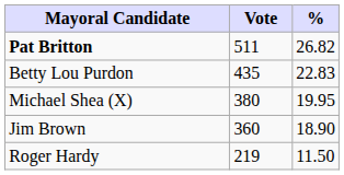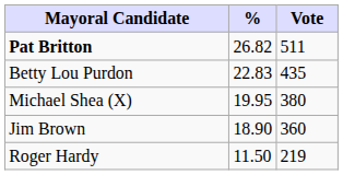 <table class="wikitable">
 <tr>
 <th style="background:#ddf; width:200px;">Mayoral Candidate</th>
+<th style="background:#ddf; width:30px;">%</th>
 <th style="background:#ddf; width:50px;">Vote</th>
-<th style="background:#ddf; width:30px;">%</th>
 </tr>
 <tr>
 <td><strong>Pat Britton</strong></td>
+<td>26.82</td>
 <td>511</td>
-<td>26.82</td>
 </tr>
 <tr>
 <td>Betty Lou Purdon</td>
+<td>22.83</td>
 <td>435</td>
-<td>22.83</td>
 </tr>
 <tr>
 <td>Michael Shea (X)</td>
+<td>19.95</td>
 <td>380</td>
-<td>19.95</td>
 </tr>
 <tr>
 <td>Jim Brown</td>
+<td>18.90</td>
 <td>360</td>
-<td>18.90</td>
 </tr>
 <tr>
 <td>Roger Hardy</td>
+<td>11.50</td>
 <td>219</td>
-<td>11.50</td>
 </tr>
 </table>
